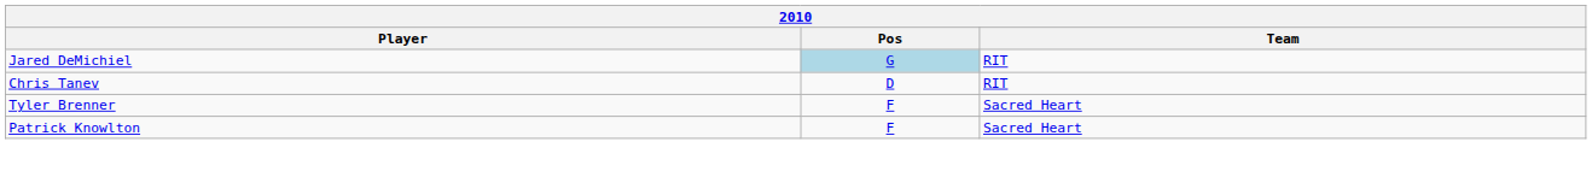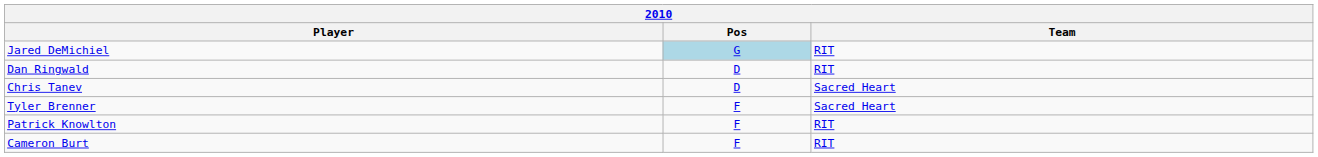 <table class="wikitable" width=95%>
 <tr>
 <th colspan=3><a href='#'>2010</a></th>
 </tr>
 <tr>
 <th>Player</th>
 <th>Pos</th>
 <th>Team</th>
 </tr>
 <tr>
 <td><a href='#'>Jared DeMichiel</a></td>
 <td style="background: lightblue; text-align:center;"><a href='#'>G</a></td>
 <td><a href='#'>RIT</a></td>
 </tr>
 <tr>
+<td><a href='#'>Dan Ringwald</a></td>
+<td style="text-align:center;"><a href='#'>D</a></td>
+<td><a href='#'>RIT</a></td>
+</tr>
+<tr>
 <td><a href='#'>Chris Tanev</a></td>
 <td style="text-align:center;"><a href='#'>D</a></td>
-<td><a href='#'>RIT</a></td>
+<td><a href='#'>Sacred Heart</a></td>
 </tr>
 <tr>
 <td><a href='#'>Tyler Brenner</a></td>
 <td style="text-align:center;"><a href='#'>F</a></td>
 <td><a href='#'>Sacred Heart</a></td>
 </tr>
 <tr>
 <td><a href='#'>Patrick Knowlton</a></td>
 <td style="text-align:center;"><a href='#'>F</a></td>
-<td><a href='#'>Sacred Heart</a></td>
+<td><a href='#'>RIT</a></td>
+</tr>
+<tr>
+<td><a href='#'>Cameron Burt</a></td>
+<td style="text-align:center;"><a href='#'>F</a></td>
+<td><a href='#'>RIT</a></td>
 </tr>
 </table>
